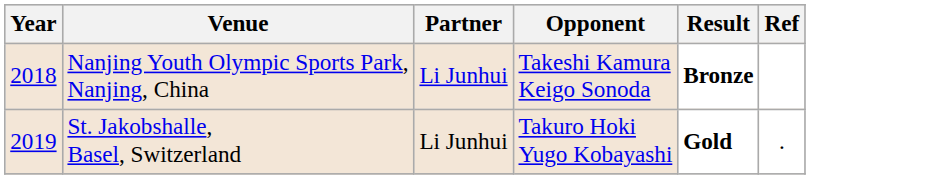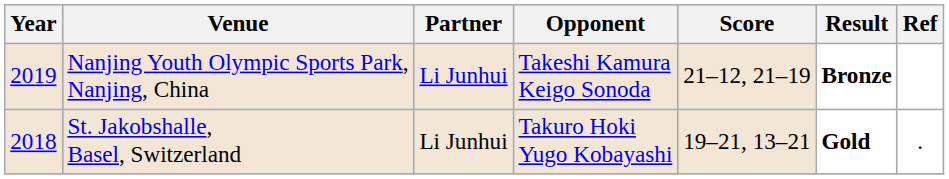 <table class="sortable wikitable" style="font-size: 90%;">
 <tr>
 <th>Year</th>
 <th>Venue</th>
 <th>Partner</th>
 <th>Opponent</th>
+<th>Score</th>
 <th>Result</th>
 <th>Ref</th>
 </tr>
 <tr style="background:#F3E6D7">
-<td align="center"><a href='#'>2018</a></td>
+<td align="center"><a href='#'>2019</a></td>
 <td align="left"><a href='#'>Nanjing Youth Olympic Sports Park</a>,<br><a href='#'>Nanjing</a>, China</td>
 <td align="left"> <a href='#'>Li Junhui</a></td>
 <td align="left"> <a href='#'>Takeshi Kamura</a><br> <a href='#'>Keigo Sonoda</a></td>
+<td align="left">21–12, 21–19</td>
 <td style="text-align:left; background:white"> <strong>Bronze</strong></td>
 <td style="text-align:center; background:white"></td>
 </tr>
 <tr style="background:#F3E6D7">
-<td align="center"><a href='#'>2019</a></td>
+<td align="center"><a href='#'>2018</a></td>
 <td align="left"><a href='#'>St. Jakobshalle</a>,<br><a href='#'>Basel</a>, Switzerland</td>
 <td align="left"> Li Junhui</td>
 <td align="left"> <a href='#'>Takuro Hoki</a><br> <a href='#'>Yugo Kobayashi</a></td>
+<td align="left">19–21, 13–21</td>
 <td style="text-align:left; background:white"> <strong>Gold</strong></td>
 <td style="text-align:center; background:white">.</td>
 </tr>
 </table>
